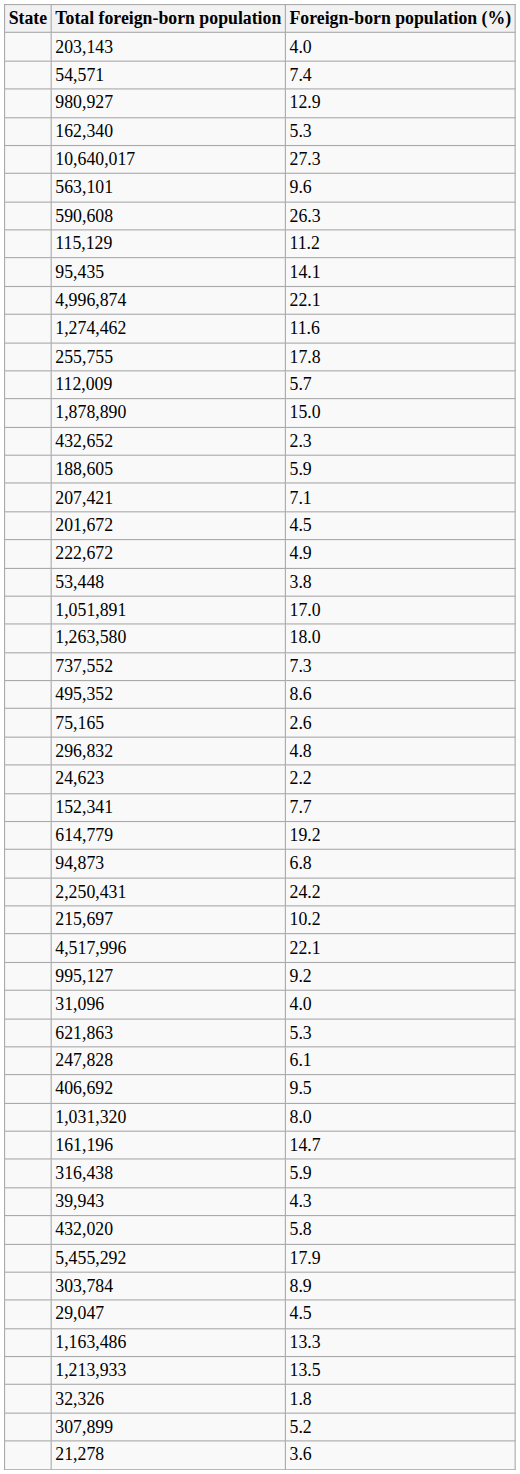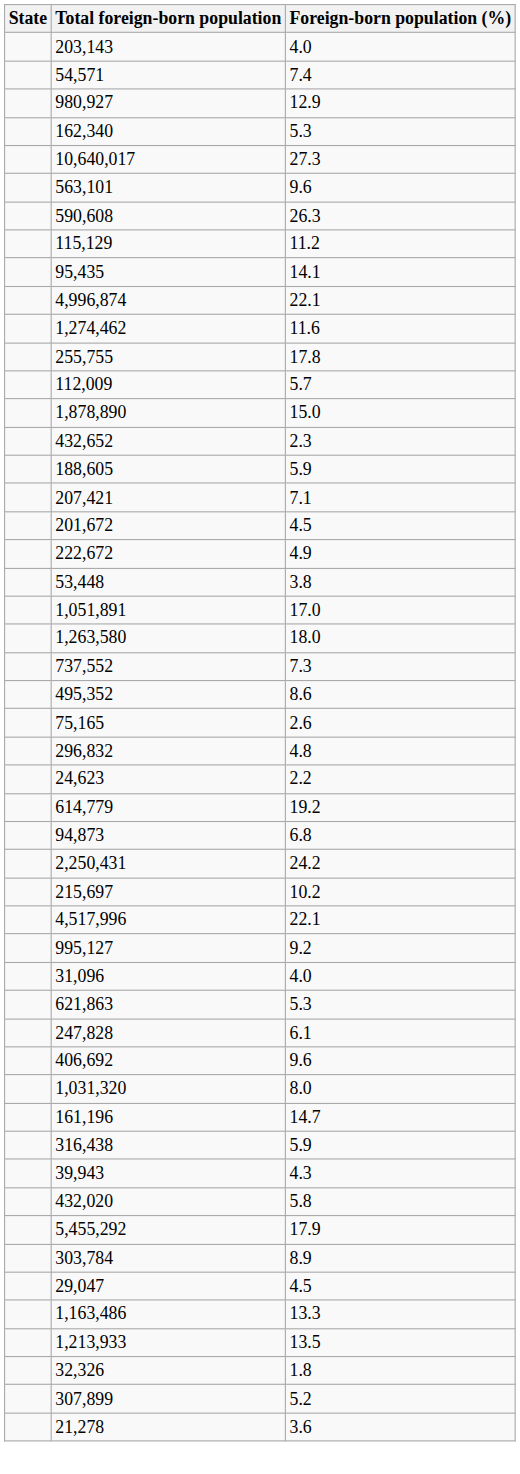 <table class="wikitable sortable">
 <tr>
 <th>State</th>
 <th>Total foreign-born population</th>
 <th>Foreign-born population (%)</th>
 </tr>
 <tr>
 <td></td>
 <td>203,143</td>
 <td>4.0</td>
 </tr>
 <tr>
 <td></td>
 <td>54,571</td>
 <td>7.4</td>
 </tr>
 <tr>
 <td></td>
 <td>980,927</td>
 <td>12.9</td>
 </tr>
 <tr>
 <td></td>
 <td>162,340</td>
 <td>5.3</td>
 </tr>
 <tr>
 <td></td>
 <td>10,640,017</td>
 <td>27.3</td>
 </tr>
 <tr>
 <td></td>
 <td>563,101</td>
 <td>9.6</td>
 </tr>
 <tr>
 <td></td>
 <td>590,608</td>
 <td>26.3</td>
 </tr>
 <tr>
 <td></td>
 <td>115,129</td>
 <td>11.2</td>
 </tr>
 <tr>
 <td></td>
 <td>95,435</td>
 <td>14.1</td>
 </tr>
 <tr>
 <td></td>
 <td>4,996,874</td>
 <td>22.1</td>
 </tr>
 <tr>
 <td></td>
 <td>1,274,462</td>
 <td>11.6</td>
 </tr>
 <tr>
 <td></td>
 <td>255,755</td>
 <td>17.8</td>
 </tr>
 <tr>
 <td></td>
 <td>112,009</td>
 <td>5.7</td>
 </tr>
 <tr>
 <td></td>
 <td>1,878,890</td>
 <td>15.0</td>
 </tr>
 <tr>
 <td></td>
 <td>432,652</td>
 <td>2.3</td>
 </tr>
 <tr>
 <td></td>
 <td>188,605</td>
 <td>5.9</td>
 </tr>
 <tr>
 <td></td>
 <td>207,421</td>
 <td>7.1</td>
 </tr>
 <tr>
 <td></td>
 <td>201,672</td>
 <td>4.5</td>
 </tr>
 <tr>
 <td></td>
 <td>222,672</td>
 <td>4.9</td>
 </tr>
 <tr>
 <td></td>
 <td>53,448</td>
 <td>3.8</td>
 </tr>
 <tr>
 <td></td>
 <td>1,051,891</td>
 <td>17.0</td>
 </tr>
 <tr>
 <td></td>
 <td>1,263,580</td>
 <td>18.0</td>
 </tr>
 <tr>
 <td></td>
 <td>737,552</td>
 <td>7.3</td>
 </tr>
 <tr>
 <td></td>
 <td>495,352</td>
 <td>8.6</td>
 </tr>
 <tr>
 <td></td>
 <td>75,165</td>
 <td>2.6</td>
 </tr>
 <tr>
 <td></td>
 <td>296,832</td>
 <td>4.8</td>
 </tr>
 <tr>
 <td></td>
 <td>24,623</td>
 <td>2.2</td>
 </tr>
 <tr>
 <td></td>
-<td>152,341</td>
-<td>7.7</td>
-</tr>
-<tr>
-<td></td>
 <td>614,779</td>
 <td>19.2</td>
 </tr>
 <tr>
 <td></td>
 <td>94,873</td>
 <td>6.8</td>
 </tr>
 <tr>
 <td></td>
 <td>2,250,431</td>
 <td>24.2</td>
 </tr>
 <tr>
 <td></td>
 <td>215,697</td>
 <td>10.2</td>
 </tr>
 <tr>
 <td></td>
 <td>4,517,996</td>
 <td>22.1</td>
 </tr>
 <tr>
 <td></td>
 <td>995,127</td>
 <td>9.2</td>
 </tr>
 <tr>
 <td></td>
 <td>31,096</td>
 <td>4.0</td>
 </tr>
 <tr>
 <td></td>
 <td>621,863</td>
 <td>5.3</td>
 </tr>
 <tr>
 <td></td>
 <td>247,828</td>
 <td>6.1</td>
 </tr>
 <tr>
 <td></td>
 <td>406,692</td>
-<td>9.5</td>
+<td>9.6</td>
 </tr>
 <tr>
 <td></td>
 <td>1,031,320</td>
 <td>8.0</td>
 </tr>
 <tr>
 <td></td>
 <td>161,196</td>
 <td>14.7</td>
 </tr>
 <tr>
 <td></td>
 <td>316,438</td>
 <td>5.9</td>
 </tr>
 <tr>
 <td></td>
 <td>39,943</td>
 <td>4.3</td>
 </tr>
 <tr>
 <td></td>
 <td>432,020</td>
 <td>5.8</td>
 </tr>
 <tr>
 <td></td>
 <td>5,455,292</td>
 <td>17.9</td>
 </tr>
 <tr>
 <td></td>
 <td>303,784</td>
 <td>8.9</td>
 </tr>
 <tr>
 <td></td>
 <td>29,047</td>
 <td>4.5</td>
 </tr>
 <tr>
 <td></td>
 <td>1,163,486</td>
 <td>13.3</td>
 </tr>
 <tr>
 <td></td>
 <td>1,213,933</td>
 <td>13.5</td>
 </tr>
 <tr>
 <td></td>
 <td>32,326</td>
 <td>1.8</td>
 </tr>
 <tr>
 <td></td>
 <td>307,899</td>
 <td>5.2</td>
 </tr>
 <tr>
 <td></td>
 <td>21,278</td>
 <td>3.6</td>
 </tr>
 </table>
